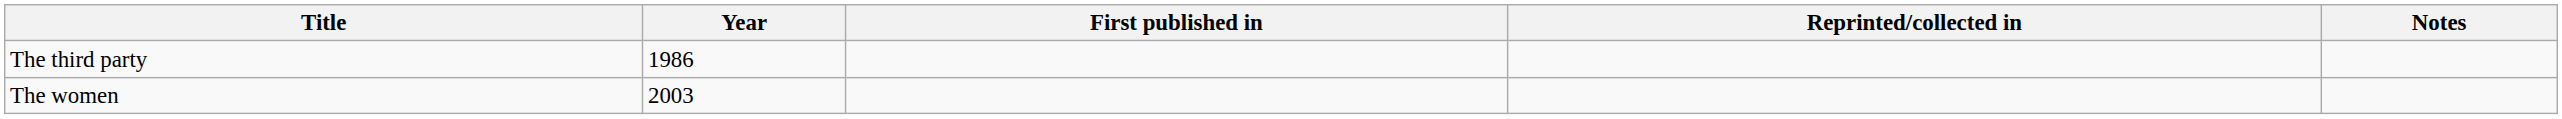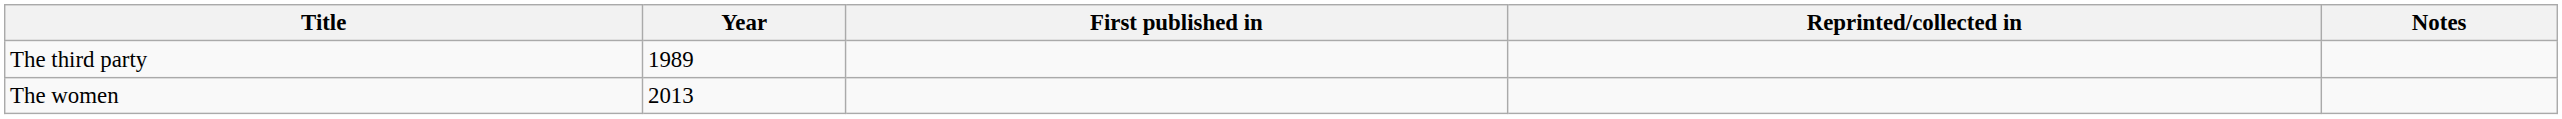 <table class='wikitable sortable' width='90%'>
 <tr>
 <th width='25%'>Title</th>
 <th>Year</th>
 <th>First published in</th>
 <th class='unsortable'>Reprinted/collected in</th>
 <th class='unsortable'>Notes</th>
 </tr>
 <tr>
 <td data-sort-value="third party">The third party</td>
-<td>1986</td>
+<td>1989</td>
 <td></td>
 <td></td>
 <td></td>
 </tr>
 <tr>
 <td data-sort-value="women">The women</td>
-<td>2003</td>
+<td>2013</td>
 <td></td>
 <td></td>
 <td></td>
 </tr>
 </table>
